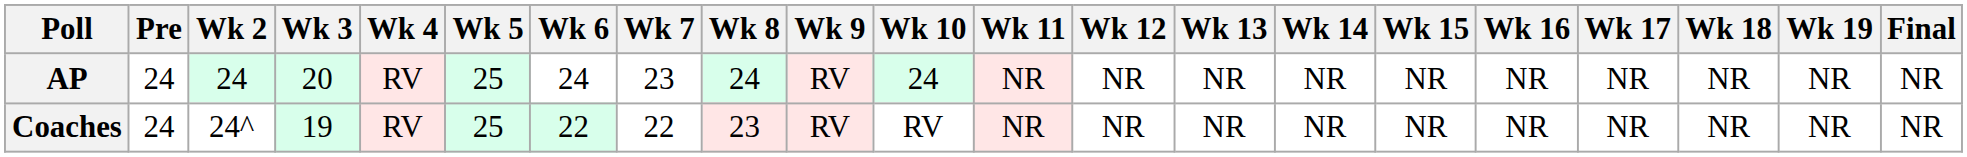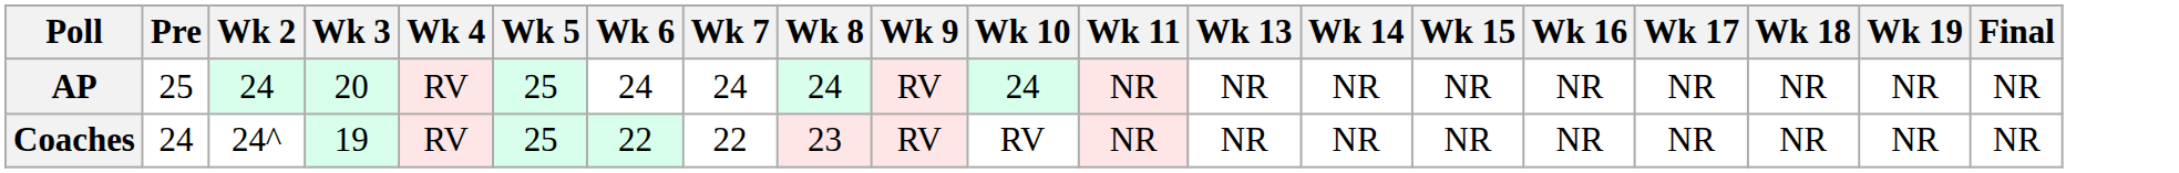 <table class="wikitable" style="white-space:nowrap;">
 <tr>
 <th>Poll</th>
 <th>Pre</th>
 <th>Wk 2</th>
 <th>Wk 3</th>
 <th>Wk 4</th>
 <th>Wk 5</th>
 <th>Wk 6</th>
 <th>Wk 7</th>
 <th>Wk 8</th>
 <th>Wk 9</th>
 <th>Wk 10</th>
 <th>Wk 11</th>
-<th>Wk 12</th>
 <th>Wk 13</th>
 <th>Wk 14</th>
 <th>Wk 15</th>
 <th>Wk 16</th>
 <th>Wk 17</th>
 <th>Wk 18</th>
 <th>Wk 19</th>
 <th>Final</th>
 </tr>
 <tr style="text-align:center;">
 <th>AP</th>
-<td style="background:#FFF;">24</td>
+<td style="background:#FFF;">25</td>
 <td style="background:#D8FFEB;">24</td>
 <td style="background:#D8FFEB;">20</td>
 <td style="background:#FFE6E6;">RV</td>
 <td style="background:#D8FFEB;">25</td>
 <td style="background:#FFF;">24</td>
-<td style="background:#FFF;">23</td>
+<td style="background:#FFF;">24</td>
 <td style="background:#D8FFEB;">24</td>
 <td style="background:#FFE6E6;">RV</td>
 <td style="background:#D8FFEB;">24</td>
 <td style="background:#FFE6E6;">NR</td>
-<td style="background:#FFF;">NR</td>
 <td style="background:#FFF;">NR</td>
 <td style="background:#FFF;">NR</td>
 <td style="background:#FFF;">NR</td>
 <td style="background:#FFF;">NR</td>
 <td style="background:#FFF;">NR</td>
 <td style="background:#FFF;">NR</td>
 <td style="background:#FFF;">NR</td>
 <td style="background:#FFF;">NR</td>
 </tr>
 <tr style="text-align:center;">
 <th>Coaches</th>
 <td style="background:#FFF;">24</td>
 <td style="background:#FFF;">24^</td>
 <td style="background:#D8FFEB;">19</td>
 <td style="background:#FFE6E6;">RV</td>
 <td style="background:#D8FFEB;">25</td>
 <td style="background:#D8FFEB;">22</td>
 <td style="background:#FFF;">22</td>
 <td style="background:#FFE6E6;">23</td>
 <td style="background:#FFE6E6;">RV</td>
 <td style="background:#FFF;">RV</td>
 <td style="background:#FFE6E6;">NR</td>
 <td style="background:#FFF;">NR</td>
 <td style="background:#FFF;">NR</td>
 <td style="background:#FFF;">NR</td>
 <td style="background:#FFF;">NR</td>
 <td style="background:#FFF;">NR</td>
 <td style="background:#FFF;">NR</td>
 <td style="background:#FFF;">NR</td>
 <td style="background:#FFF;">NR</td>
-<td style="background:#FFF;">NR</td>
 </tr>
 </table>
